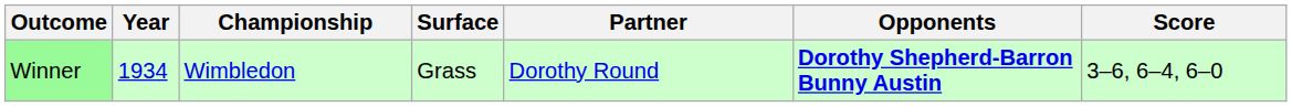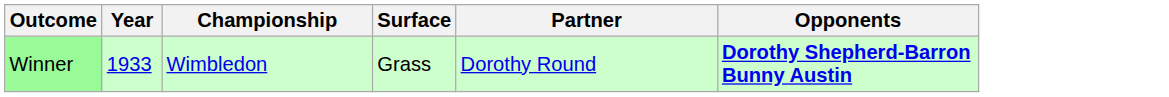 <table class="wikitable">
 <tr>
 <th style="width:70px">Outcome</th>
 <th style="width:40px">Year</th>
 <th style="width:160px">Championship</th>
 <th style="width:50px">Surface</th>
 <th style="width:200px">Partner</th>
 <th style="width:200px">Opponents</th>
-<th style="width:140px" class="unsortable">Score</th>
 </tr>
 <tr style="background:#cfc;">
 <td style="background:#98fb98;">Winner</td>
-<td><a href='#'>1934</a></td>
+<td><a href='#'>1933</a></td>
 <td><a href='#'>Wimbledon</a></td>
 <td>Grass</td>
 <td> <a href='#'>Dorothy Round</a></td>
 <td><strong> <a href='#'>Dorothy Shepherd-Barron</a> <br>  <a href='#'>Bunny Austin</a></strong></td>
-<td>3–6, 6–4, 6–0</td>
 </tr>
 </table>
